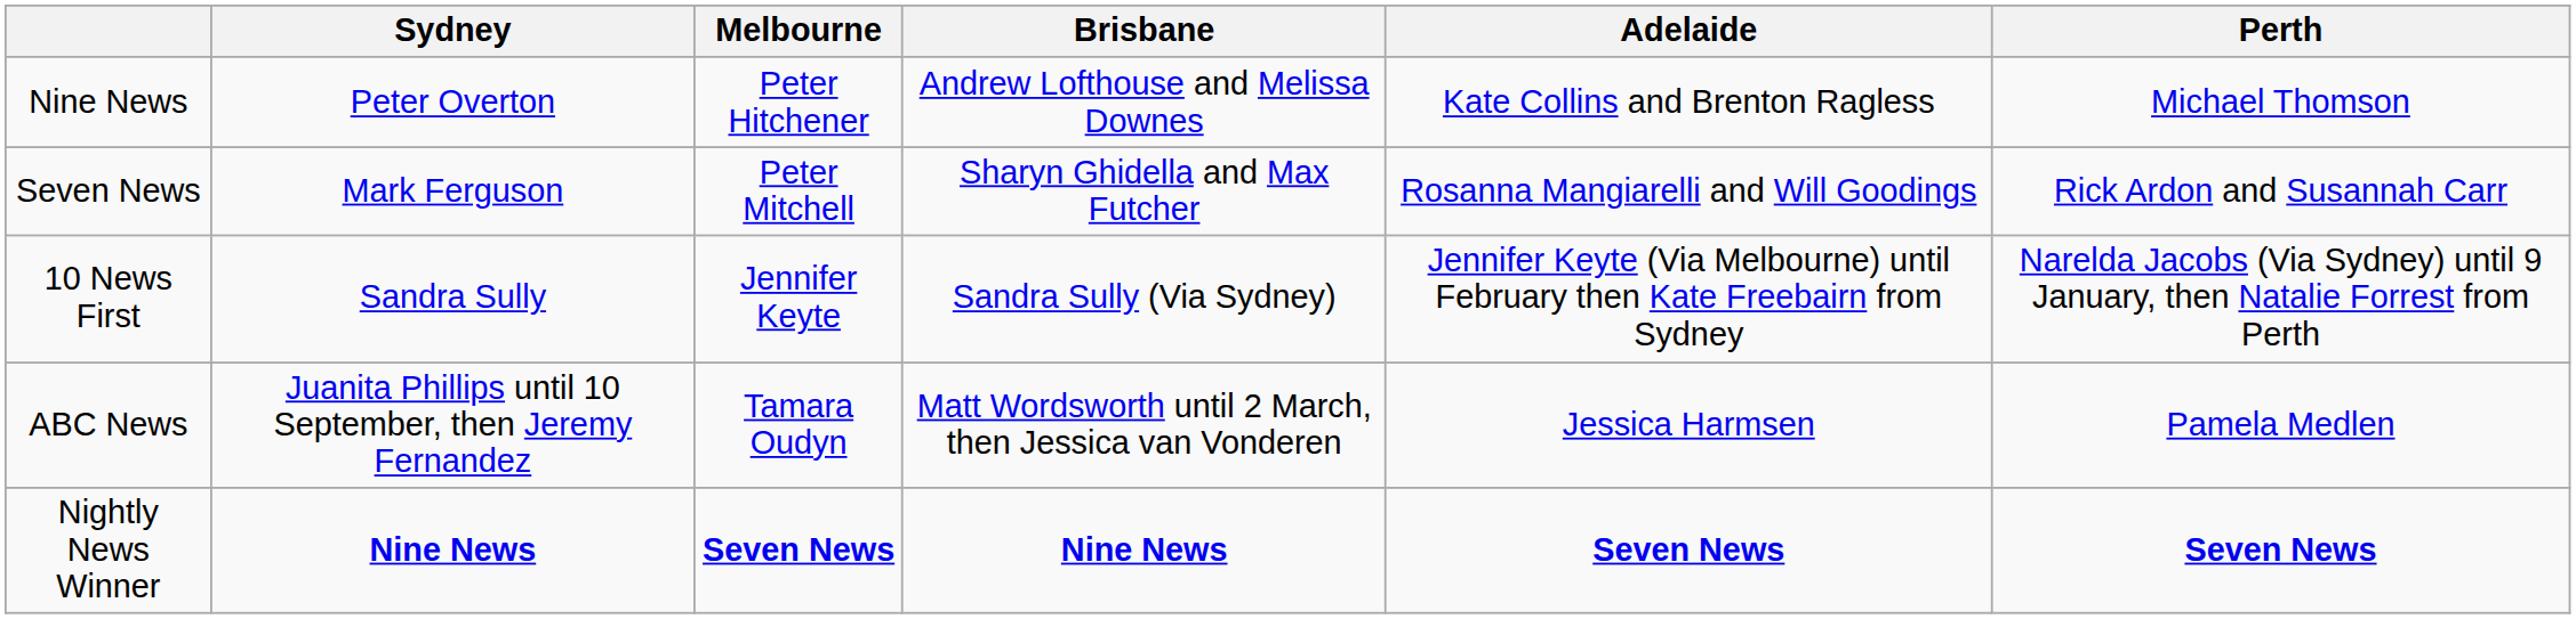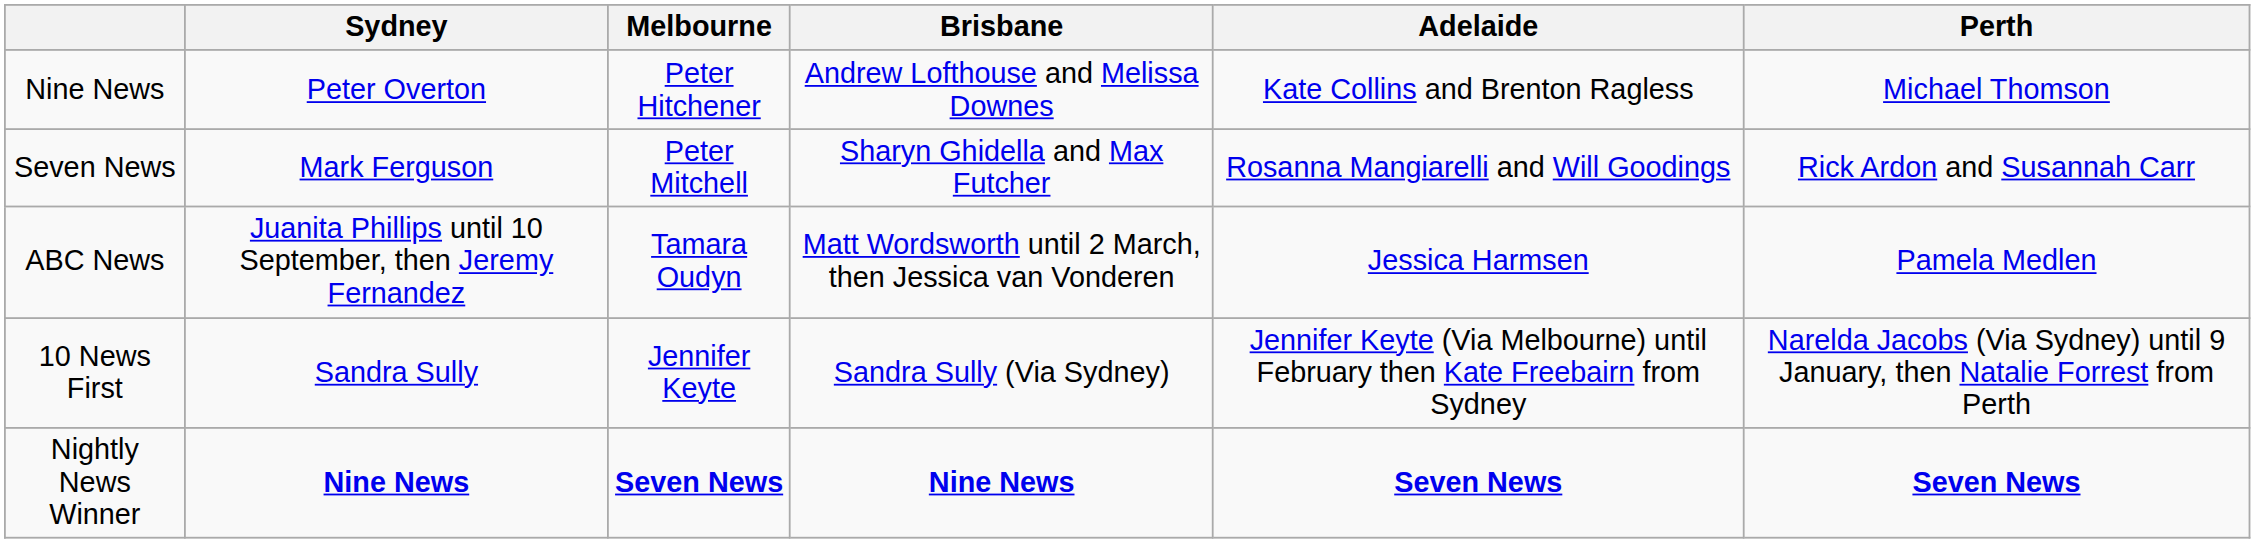 <table class="wikitable">
 <tr>
 <th></th>
 <th>Sydney</th>
 <th>Melbourne</th>
 <th>Brisbane</th>
 <th>Adelaide</th>
 <th>Perth</th>
 </tr>
 <tr style="text-align:center">
 <td>Nine News</td>
 <td><a href='#'>Peter Overton</a></td>
 <td><a href='#'>Peter Hitchener</a></td>
 <td><a href='#'>Andrew Lofthouse</a> and <a href='#'>Melissa Downes</a></td>
 <td><a href='#'>Kate Collins</a> and Brenton Ragless</td>
 <td><a href='#'>Michael Thomson</a></td>
 </tr>
 <tr style="text-align:center">
 <td>Seven News</td>
 <td><a href='#'>Mark Ferguson</a></td>
 <td><a href='#'>Peter Mitchell</a></td>
 <td><a href='#'>Sharyn Ghidella</a> and <a href='#'>Max Futcher</a></td>
 <td><a href='#'>Rosanna Mangiarelli</a> and <a href='#'>Will Goodings</a></td>
 <td><a href='#'>Rick Ardon</a> and <a href='#'>Susannah Carr</a></td>
 </tr>
 <tr style="text-align:center">
+<td>ABC News</td>
+<td><a href='#'>Juanita Phillips</a> until 10 September, then <a href='#'>Jeremy Fernandez</a></td>
+<td><a href='#'>Tamara Oudyn</a></td>
+<td><a href='#'>Matt Wordsworth</a> until 2 March, then Jessica van Vonderen</td>
+<td><a href='#'>Jessica Harmsen</a></td>
+<td><a href='#'>Pamela Medlen</a></td>
+</tr>
+<tr style="text-align:center">
 <td>10 News First</td>
 <td><a href='#'>Sandra Sully</a></td>
 <td><a href='#'>Jennifer Keyte</a></td>
 <td><a href='#'>Sandra Sully</a> (Via Sydney)</td>
 <td><a href='#'>Jennifer Keyte</a> (Via Melbourne) until February then <a href='#'>Kate Freebairn</a> from Sydney</td>
 <td><a href='#'>Narelda Jacobs</a> (Via Sydney) until 9 January, then <a href='#'>Natalie Forrest</a> from Perth</td>
-</tr>
-<tr style="text-align:center">
-<td>ABC News</td>
-<td><a href='#'>Juanita Phillips</a> until 10 September, then <a href='#'>Jeremy Fernandez</a></td>
-<td><a href='#'>Tamara Oudyn</a></td>
-<td><a href='#'>Matt Wordsworth</a> until 2 March, then Jessica van Vonderen</td>
-<td><a href='#'>Jessica Harmsen</a></td>
-<td><a href='#'>Pamela Medlen</a></td>
 </tr>
 <tr style="text-align:center">
 <td>Nightly News Winner</td>
 <td><strong><a href='#'>Nine News</a></strong></td>
 <td><strong><a href='#'>Seven News</a></strong></td>
 <td><strong><a href='#'>Nine News</a></strong></td>
 <td><strong><a href='#'>Seven News</a></strong></td>
 <td><strong><a href='#'>Seven News</a></strong></td>
 </tr>
 </table>
